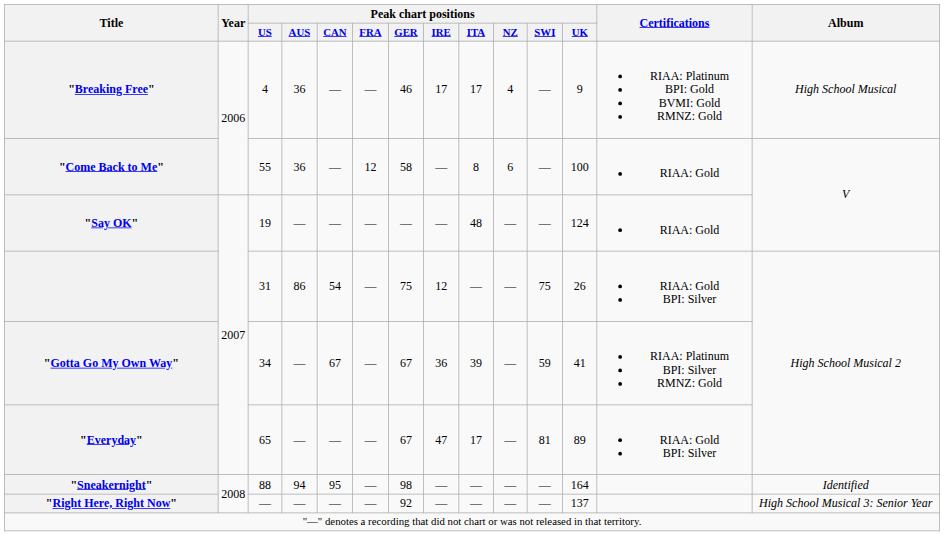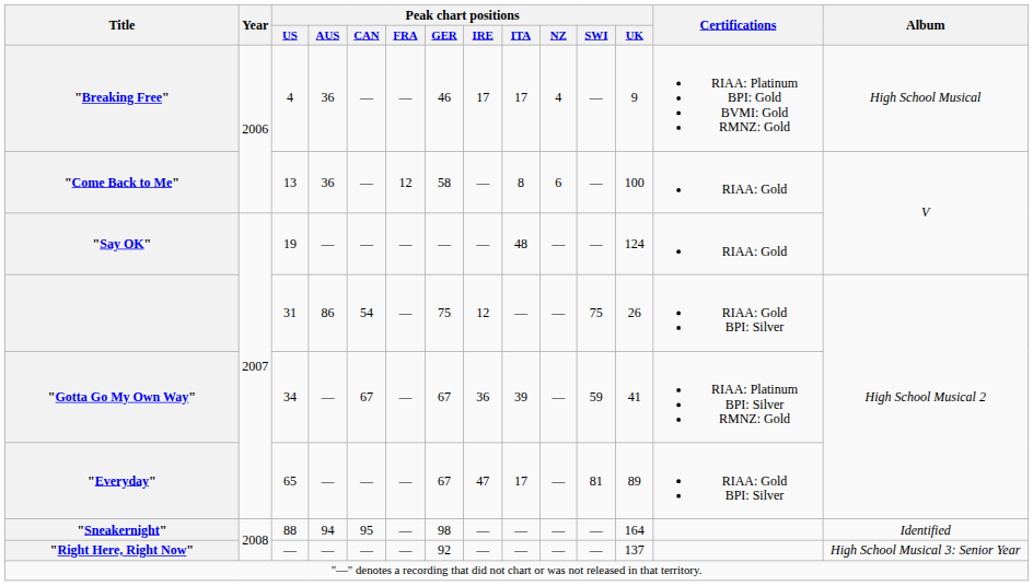 <table class="wikitable plainrowheaders" style="text-align:center;" border="1">
 <tr>
 <th scope="col" rowspan="2" style="width:20em;">Title</th>
 <th scope="col" rowspan="2" style="width:1em;">Year</th>
 <th scope="col" colspan="10">Peak chart positions</th>
 <th scope="col" rowspan="2" style="width:14em;"><a href='#'>Certifications</a></th>
 <th scope="col" rowspan="2" style="width:18em;">Album</th>
 </tr>
 <tr>
 <th scope="col" style="width:3em;font-size:90%;"><a href='#'>US</a><br></th>
 <th scope="col" style="width:3em;font-size:90%;"><a href='#'>AUS</a><br></th>
 <th scope="col" style="width:3em;font-size:90%;"><a href='#'>CAN</a><br></th>
 <th scope="col" style="width:3em;font-size:90%;"><a href='#'>FRA</a><br></th>
 <th scope="col" style="width:3em;font-size:90%;"><a href='#'>GER</a><br></th>
 <th scope="col" style="width:3em;font-size:90%;"><a href='#'>IRE</a><br></th>
 <th scope="col" style="width:3em;font-size:90%;"><a href='#'>ITA</a><br></th>
 <th scope="col" style="width:3em;font-size:90%;"><a href='#'>NZ</a><br></th>
 <th scope="col" style="width:3em;font-size:90%;"><a href='#'>SWI</a><br></th>
 <th scope="col" style="width:3em;font-size:90%;"><a href='#'>UK</a><br></th>
 </tr>
 <tr>
 <th scope="row">"<a href='#'>Breaking Free</a>"<br></th>
 <td rowspan="2">2006</td>
 <td>4</td>
 <td>36</td>
 <td>—</td>
 <td>—</td>
 <td>46</td>
 <td>17</td>
 <td>17</td>
 <td>4</td>
 <td>—</td>
 <td>9</td>
 <td><br><ul><li>RIAA: Platinum</li><li>BPI: Gold</li><li>BVMI: Gold</li><li>RMNZ: Gold</li></ul></td>
 <td><em>High School Musical</em></td>
 </tr>
 <tr>
 <th scope="row">"<a href='#'>Come Back to Me</a>"</th>
-<td>55</td>
+<td>13</td>
 <td>36</td>
 <td>—</td>
 <td>12</td>
 <td>58</td>
 <td>—</td>
 <td>8</td>
 <td>6</td>
 <td>—</td>
 <td>100</td>
 <td><br><ul><li>RIAA: Gold</li></ul></td>
 <td rowspan="2"><em>V</em></td>
 </tr>
 <tr>
 <th scope="row">"<a href='#'>Say OK</a>"</th>
 <td rowspan="4">2007</td>
 <td>19</td>
 <td>—</td>
 <td>—</td>
 <td>—</td>
 <td>—</td>
 <td>—</td>
 <td>48</td>
 <td>—</td>
 <td>—</td>
 <td>124</td>
 <td><br><ul><li>RIAA: Gold</li></ul></td>
 </tr>
 <tr>
 <th scope="row"><br></th>
 <td>31</td>
 <td>86</td>
 <td>54</td>
 <td>—</td>
 <td>75</td>
 <td>12</td>
 <td>—</td>
 <td>—</td>
 <td>75</td>
 <td>26</td>
 <td><br><ul><li>RIAA: Gold</li><li>BPI: Silver</li></ul></td>
 <td rowspan="3"><em>High School Musical 2</em></td>
 </tr>
 <tr>
 <th scope="row">"<a href='#'>Gotta Go My Own Way</a>"<br></th>
 <td>34</td>
 <td>—</td>
 <td>67</td>
 <td>—</td>
 <td>67</td>
 <td>36</td>
 <td>39</td>
 <td>—</td>
 <td>59</td>
 <td>41</td>
 <td><br><ul><li>RIAA: Platinum</li><li>BPI: Silver</li><li>RMNZ: Gold</li></ul></td>
 </tr>
 <tr>
 <th scope="row">"<a href='#'>Everyday</a>"<br></th>
 <td>65</td>
 <td>—</td>
 <td>—</td>
 <td>—</td>
 <td>67</td>
 <td>47</td>
 <td>17</td>
 <td>—</td>
 <td>81</td>
 <td>89</td>
 <td><br><ul><li>RIAA: Gold</li><li>BPI: Silver</li></ul></td>
 </tr>
 <tr>
 <th scope="row">"<a href='#'>Sneakernight</a>"</th>
 <td rowspan="2">2008</td>
 <td>88</td>
 <td>94</td>
 <td>95</td>
 <td>—</td>
 <td>98</td>
 <td>—</td>
 <td>—</td>
 <td>—</td>
 <td>—</td>
 <td>164</td>
 <td></td>
 <td><em>Identified</em></td>
 </tr>
 <tr>
 <th scope="row">"<a href='#'>Right Here, Right Now</a>"<br></th>
 <td>—</td>
 <td>—</td>
 <td>—</td>
 <td>—</td>
 <td>92</td>
 <td>—</td>
 <td>—</td>
 <td>—</td>
 <td>—</td>
 <td>137</td>
 <td></td>
 <td><em>High School Musical 3: Senior Year</em></td>
 </tr>
 <tr>
 <td align="center" colspan="15" style="font-size:90%">"—" denotes a recording that did not chart or was not released in that territory.</td>
 </tr>
 </table>
